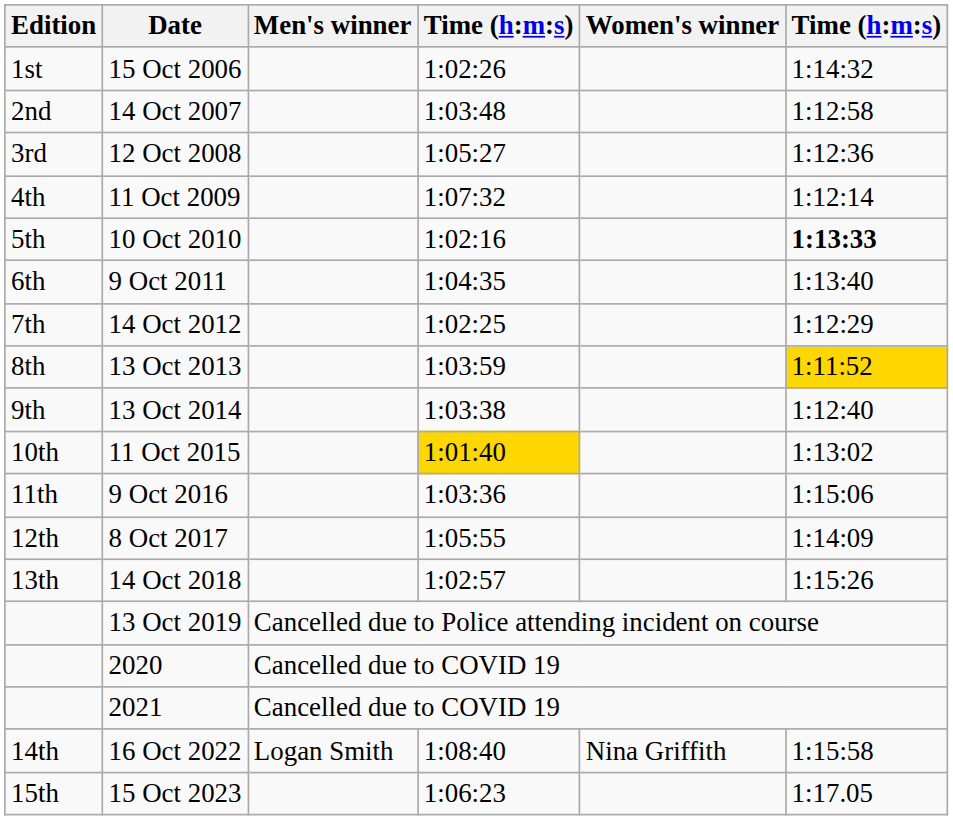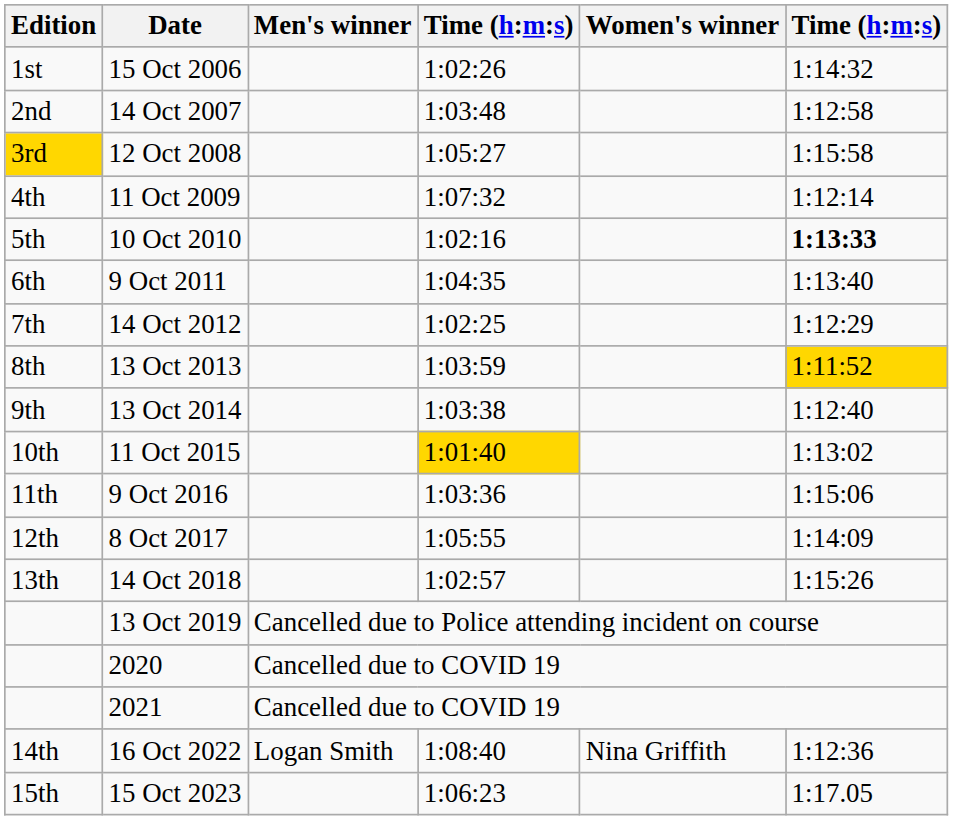 <table class="wikitable sortable">
 <tr>
 <th class="unsortable">Edition</th>
 <th>Date</th>
 <th>Men's winner</th>
 <th>Time (<a href='#'>h</a>:<a href='#'>m</a>:<a href='#'>s</a>)</th>
 <th>Women's winner</th>
 <th>Time  (<a href='#'>h</a>:<a href='#'>m</a>:<a href='#'>s</a>)</th>
 </tr>
 <tr>
 <td>1st</td>
 <td>15 Oct 2006</td>
 <td align=left></td>
 <td>1:02:26</td>
 <td align=left></td>
 <td>1:14:32</td>
 </tr>
 <tr>
 <td>2nd</td>
 <td>14 Oct 2007</td>
 <td align=left></td>
 <td>1:03:48</td>
 <td align=left></td>
 <td>1:12:58</td>
 </tr>
 <tr>
-<td>3rd</td>
+<td style="background: gold;">3rd</td>
 <td>12 Oct 2008</td>
 <td align=left></td>
 <td>1:05:27</td>
 <td align=left></td>
-<td>1:12:36</td>
+<td>1:15:58</td>
 </tr>
 <tr>
 <td>4th</td>
 <td>11 Oct 2009</td>
 <td align=left></td>
 <td>1:07:32</td>
 <td align=left></td>
 <td>1:12:14</td>
 </tr>
 <tr>
 <td>5th</td>
 <td>10 Oct 2010</td>
 <td align=left></td>
 <td>1:02:16</td>
 <td align=left></td>
 <td><strong>1:13:33</strong></td>
 </tr>
 <tr>
 <td>6th</td>
 <td>9 Oct 2011</td>
 <td align=left></td>
 <td>1:04:35</td>
 <td align=left></td>
 <td>1:13:40</td>
 </tr>
 <tr>
 <td>7th</td>
 <td>14 Oct 2012</td>
 <td align=left></td>
 <td>1:02:25</td>
 <td align=left></td>
 <td>1:12:29</td>
 </tr>
 <tr>
 <td>8th</td>
 <td>13 Oct 2013</td>
 <td align=left></td>
 <td>1:03:59</td>
 <td align=left></td>
 <td bgcolor='gold'>1:11:52</td>
 </tr>
 <tr>
 <td>9th</td>
 <td>13 Oct 2014</td>
 <td align=left></td>
 <td>1:03:38</td>
 <td align=left></td>
 <td>1:12:40</td>
 </tr>
 <tr>
 <td>10th</td>
 <td>11 Oct 2015</td>
 <td align=left></td>
 <td bgcolor='gold'>1:01:40</td>
 <td align=left></td>
 <td>1:13:02</td>
 </tr>
 <tr>
 <td>11th</td>
 <td>9 Oct 2016</td>
 <td align=left></td>
 <td>1:03:36</td>
 <td align=left></td>
 <td>1:15:06</td>
 </tr>
 <tr>
 <td>12th</td>
 <td>8 Oct 2017</td>
 <td align=left></td>
 <td>1:05:55</td>
 <td align=left></td>
 <td>1:14:09</td>
 </tr>
 <tr>
 <td>13th</td>
 <td>14 Oct 2018</td>
 <td align=left></td>
 <td>1:02:57</td>
 <td align=left></td>
 <td>1:15:26</td>
 </tr>
 <tr>
 <td></td>
 <td>13 Oct 2019</td>
 <td colspan=4>Cancelled due to Police attending incident on course </td>
 </tr>
 <tr>
 <td></td>
 <td>2020</td>
 <td colspan="4">Cancelled due to COVID 19</td>
 </tr>
 <tr>
 <td></td>
 <td>2021</td>
 <td colspan="4">Cancelled due to COVID 19</td>
 </tr>
 <tr>
 <td>14th</td>
 <td>16 Oct 2022</td>
 <td>Logan Smith</td>
 <td>1:08:40</td>
 <td>Nina Griffith</td>
-<td>1:15:58</td>
+<td>1:12:36</td>
 </tr>
 <tr>
 <td>15th</td>
 <td>15 Oct 2023</td>
 <td align=left></td>
 <td>1:06:23</td>
 <td align=left></td>
 <td>1:17.05</td>
 </tr>
 </table>
